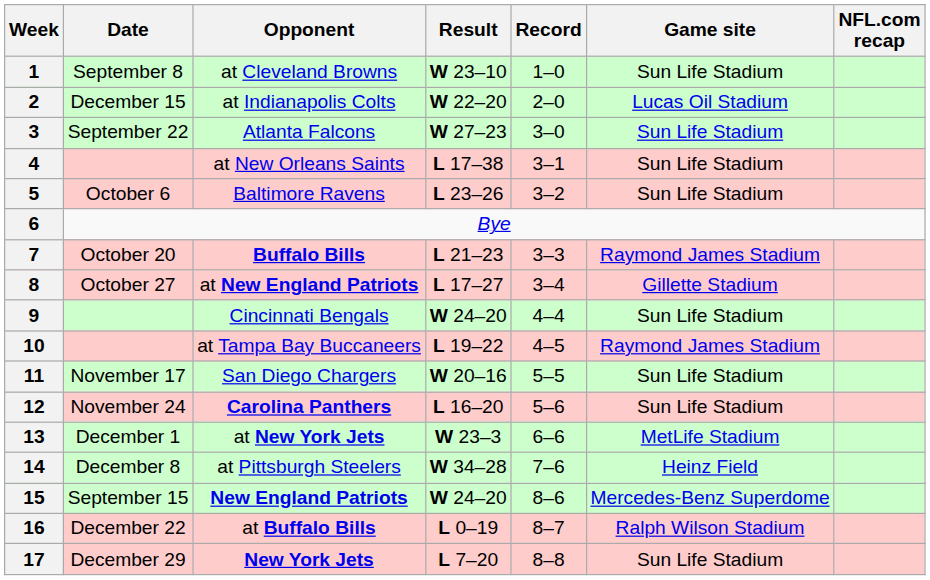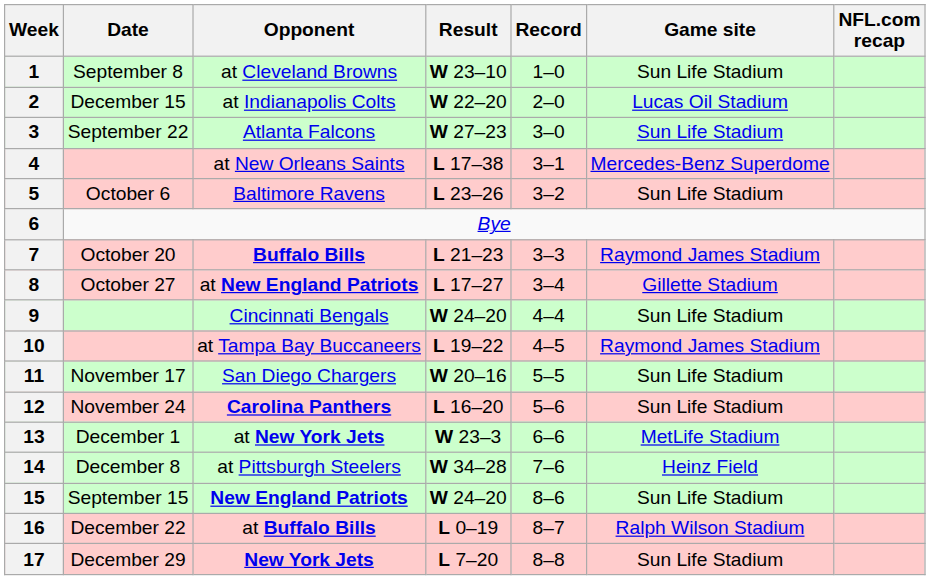 <table class="wikitable" style="align=center">
 <tr>
 <th>Week</th>
 <th>Date</th>
 <th>Opponent</th>
 <th>Result</th>
 <th>Record</th>
 <th>Game site</th>
 <th>NFL.com<br>recap</th>
 </tr>
 <tr style="background:#cfc; text-align:center;">
 <th>1</th>
 <td>September 8</td>
 <td>at <a href='#'>Cleveland Browns</a></td>
 <td><strong>W </strong> 23–10</td>
 <td>1–0</td>
 <td>Sun Life Stadium</td>
 <td></td>
 </tr>
 <tr style="background:#cfc; text-align:center;">
 <th>2</th>
 <td>December 15</td>
 <td>at <a href='#'>Indianapolis Colts</a></td>
 <td><strong>W</strong> 22–20 </td>
 <td>2–0</td>
 <td><a href='#'>Lucas Oil Stadium</a></td>
 <td></td>
 </tr>
 <tr style="background:#cfc; text-align:center;">
 <th>3</th>
 <td>September 22</td>
 <td><a href='#'>Atlanta Falcons</a></td>
 <td><strong>W</strong> 27–23</td>
 <td>3–0</td>
 <td><a href='#'>Sun Life Stadium</a></td>
 <td></td>
 </tr>
 <tr style="background:#fcc; text-align:center;">
 <th>4</th>
 <td></td>
 <td>at <a href='#'>New Orleans Saints</a></td>
 <td><strong>L</strong> 17–38</td>
 <td>3–1</td>
-<td>Sun Life Stadium</td>
+<td><a href='#'>Mercedes-Benz Superdome</a></td>
 <td></td>
 </tr>
 <tr style="background:#fcc; text-align:center;">
 <th>5</th>
 <td>October 6</td>
 <td><a href='#'>Baltimore Ravens</a></td>
 <td><strong>L</strong> 23–26</td>
 <td>3–2</td>
 <td>Sun Life Stadium</td>
 <td></td>
 </tr>
 <tr>
 <th>6</th>
 <td colspan="6" align="center"><em><a href='#'>Bye</a></em></td>
 </tr>
 <tr style="background:#fcc; text-align:center;">
 <th>7</th>
 <td>October 20</td>
 <td><strong><a href='#'>Buffalo Bills</a></strong></td>
 <td><strong>L</strong> 21–23</td>
 <td>3–3</td>
 <td><a href='#'>Raymond James Stadium</a></td>
 <td></td>
 </tr>
 <tr style="background:#fcc; text-align:center;">
 <th>8</th>
 <td>October 27</td>
 <td>at <strong><a href='#'>New England Patriots</a></strong></td>
 <td><strong>L</strong> 17–27</td>
 <td>3–4</td>
 <td><a href='#'>Gillette Stadium</a></td>
 <td></td>
 </tr>
 <tr style="background:#cfc; text-align:center;">
 <th>9</th>
 <td></td>
 <td><a href='#'>Cincinnati Bengals</a></td>
 <td><strong>W </strong> 24–20</td>
 <td>4–4</td>
 <td>Sun Life Stadium</td>
 <td></td>
 </tr>
 <tr style="background:#fcc; text-align:center;">
 <th>10</th>
 <td></td>
 <td>at <a href='#'>Tampa Bay Buccaneers</a></td>
 <td><strong>L</strong> 19–22</td>
 <td>4–5</td>
 <td><a href='#'>Raymond James Stadium</a></td>
 <td></td>
 </tr>
 <tr style="background:#cfc; text-align:center;">
 <th>11</th>
 <td>November 17</td>
 <td><a href='#'>San Diego Chargers</a></td>
 <td><strong>W</strong> 20–16</td>
 <td>5–5</td>
 <td>Sun Life Stadium</td>
 <td></td>
 </tr>
 <tr style="background:#fcc; text-align:center;">
 <th>12</th>
 <td>November 24</td>
 <td><strong><a href='#'>Carolina Panthers</a></strong></td>
 <td><strong>L</strong> 16–20</td>
 <td>5–6</td>
 <td>Sun Life Stadium</td>
 <td></td>
 </tr>
 <tr style="background:#cfc; text-align:center;">
 <th>13</th>
 <td>December 1</td>
 <td>at <strong><a href='#'>New York Jets</a></strong></td>
 <td><strong>W</strong> 23–3</td>
 <td>6–6</td>
 <td><a href='#'>MetLife Stadium</a></td>
 <td></td>
 </tr>
 <tr style="background:#cfc; text-align:center;">
 <th>14</th>
 <td>December 8</td>
 <td>at <a href='#'>Pittsburgh Steelers</a></td>
 <td><strong>W</strong> 34–28</td>
 <td>7–6</td>
 <td><a href='#'>Heinz Field</a></td>
 <td></td>
 </tr>
 <tr style="background:#cfc; text-align:center;">
 <th>15</th>
 <td>September 15</td>
 <td><strong><a href='#'>New England Patriots</a></strong></td>
 <td><strong>W</strong> 24–20</td>
 <td>8–6</td>
-<td><a href='#'>Mercedes-Benz Superdome</a></td>
+<td>Sun Life Stadium</td>
 <td></td>
 </tr>
 <tr style="background:#fcc; text-align:center;">
 <th>16</th>
 <td>December 22</td>
 <td>at <strong><a href='#'>Buffalo Bills</a></strong></td>
 <td><strong>L</strong> 0–19</td>
 <td>8–7</td>
 <td><a href='#'>Ralph Wilson Stadium</a></td>
 <td></td>
 </tr>
 <tr style="background:#fcc; text-align:center;">
 <th>17</th>
 <td>December 29</td>
 <td><strong><a href='#'>New York Jets</a></strong></td>
 <td><strong>L</strong> 7–20</td>
 <td>8–8</td>
 <td>Sun Life Stadium</td>
 <td></td>
 </tr>
 </table>
